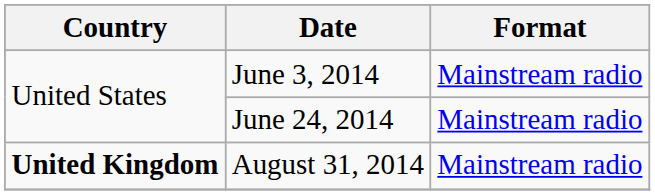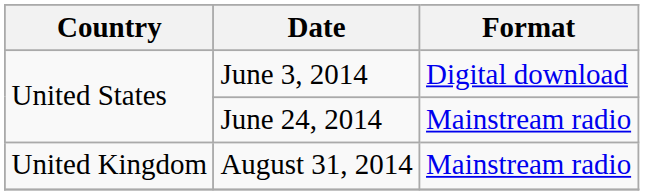 <table class="wikitable plainrowheaders">
 <tr>
 <th scope="col">Country</th>
 <th scope="col">Date</th>
 <th scope="col">Format</th>
 </tr>
 <tr>
 <td rowspan="2">United States</td>
 <td>June 3, 2014</td>
-<td><a href='#'>Mainstream radio</a></td>
+<td><a href='#'>Digital download</a></td>
 </tr>
 <tr>
 <td>June 24, 2014</td>
 <td><a href='#'>Mainstream radio</a></td>
 </tr>
 <tr>
-<td><strong>United Kingdom</strong></td>
+<td>United Kingdom</td>
 <td>August 31, 2014</td>
 <td><a href='#'>Mainstream radio</a></td>
 </tr>
 <tr>
 </tr>
 </table>
